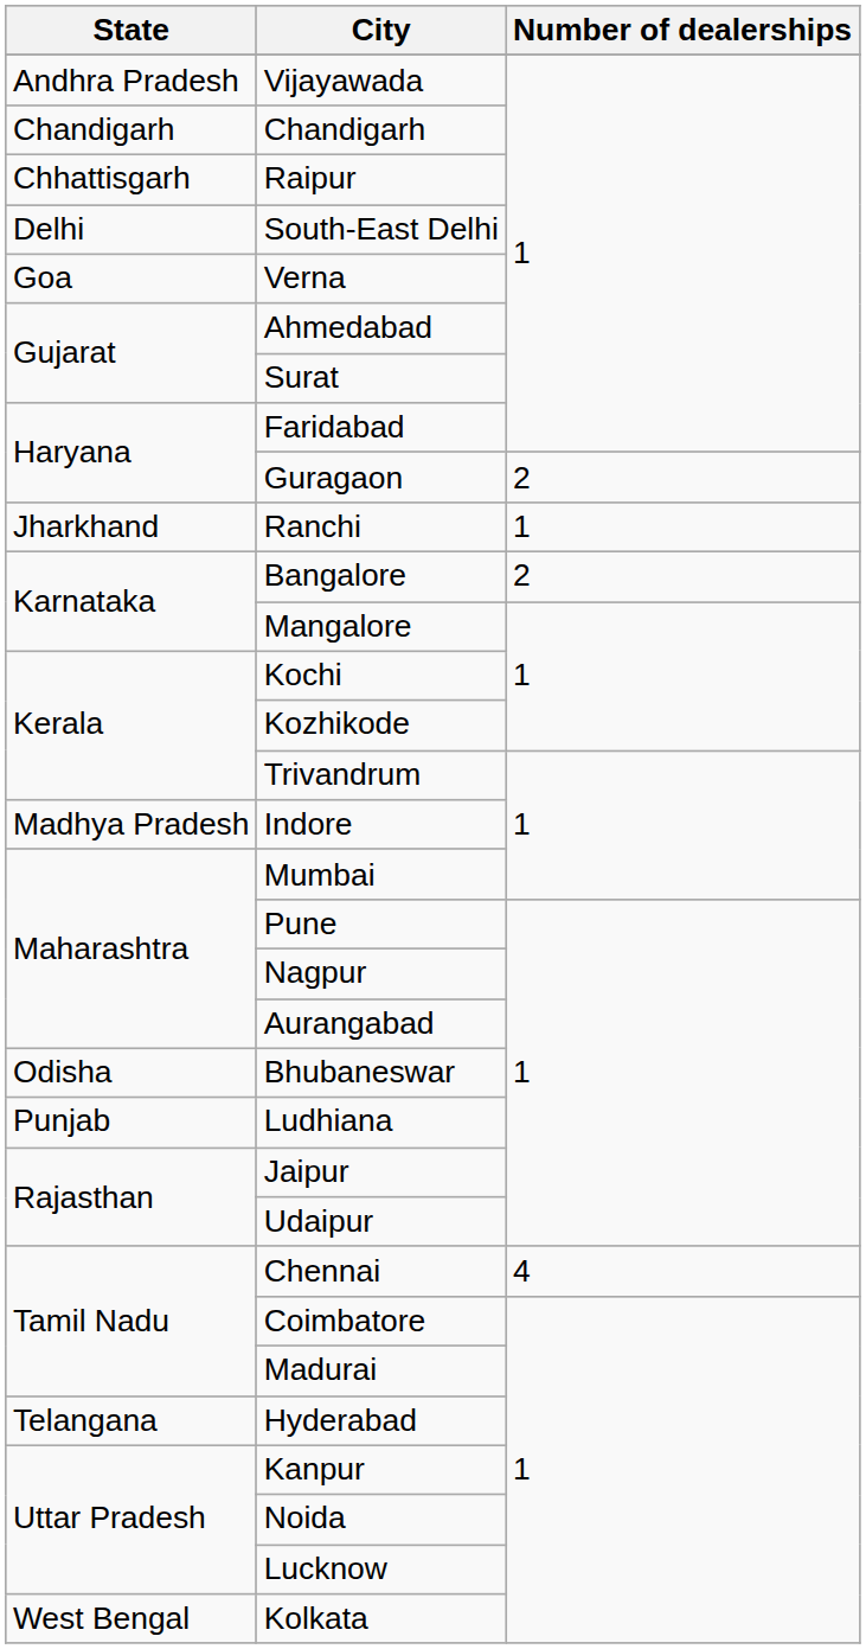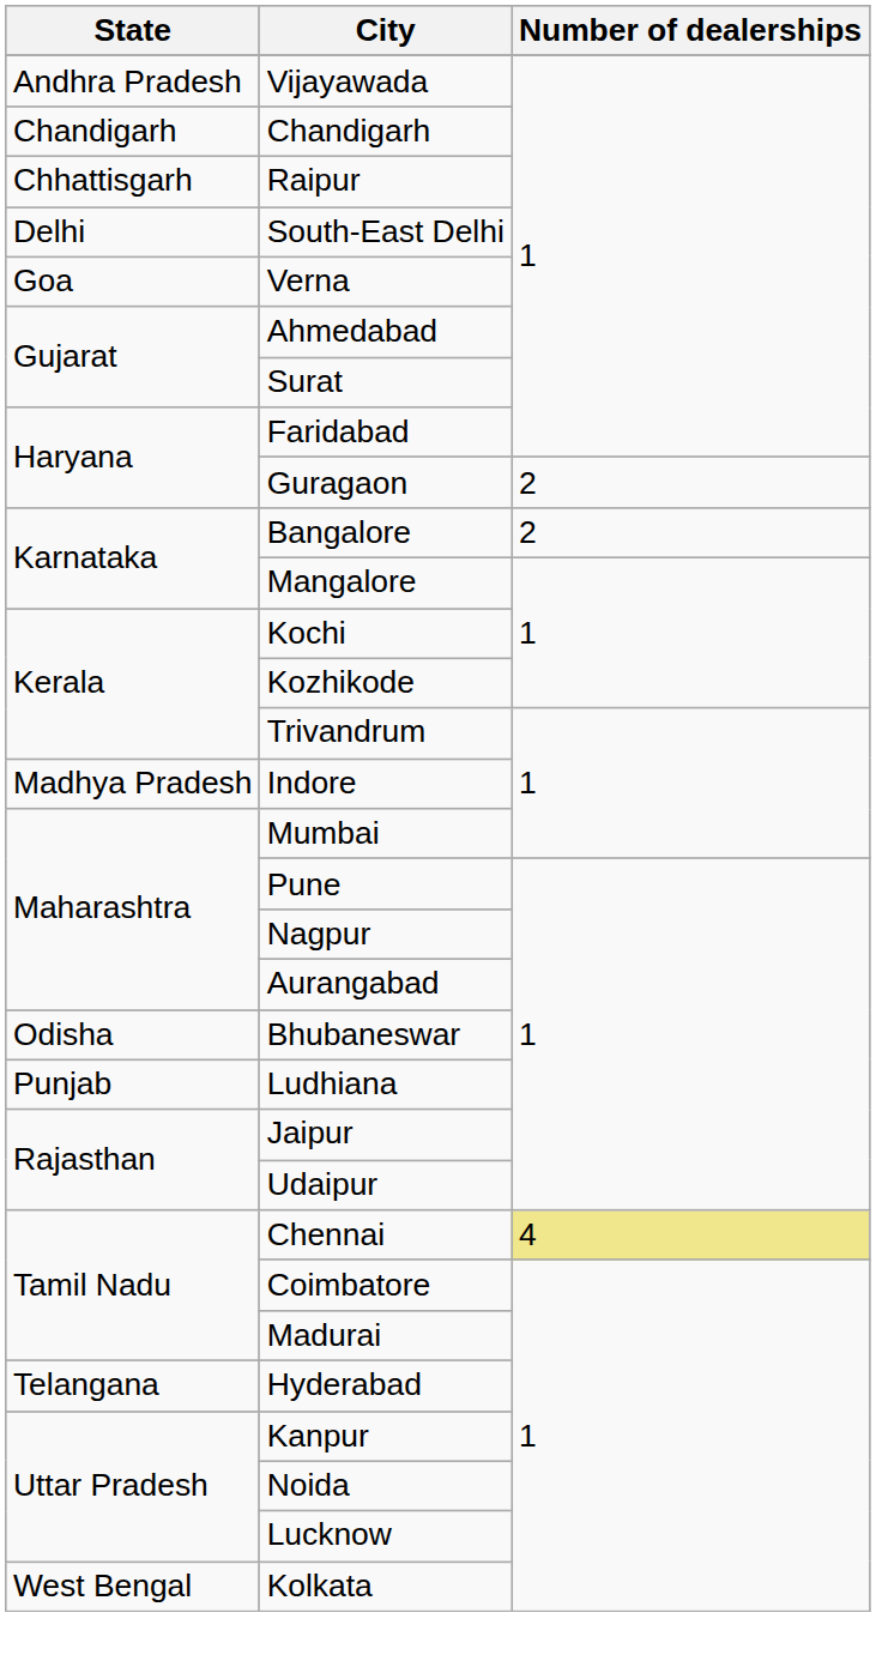 <table class="wikitable">
 <tr>
 <th>State</th>
 <th>City</th>
 <th>Number of dealerships</th>
 </tr>
 <tr>
 </tr>
 <tr>
 <td>Andhra Pradesh</td>
 <td>Vijayawada</td>
 <td rowspan="8">1</td>
 </tr>
 <tr>
 <td>Chandigarh</td>
 <td>Chandigarh</td>
 </tr>
 <tr>
 <td>Chhattisgarh</td>
 <td>Raipur</td>
 </tr>
 <tr>
 <td>Delhi</td>
 <td>South-East Delhi</td>
 </tr>
 <tr>
 <td>Goa</td>
 <td>Verna</td>
 </tr>
 <tr>
 <td rowspan="2">Gujarat</td>
 <td>Ahmedabad</td>
 </tr>
 <tr>
 <td>Surat</td>
 </tr>
 <tr>
 <td rowspan="2">Haryana</td>
 <td>Faridabad</td>
 </tr>
 <tr>
 <td>Guragaon</td>
 <td>2</td>
-</tr>
-<tr>
-<td>Jharkhand</td>
-<td>Ranchi</td>
-<td>1</td>
 </tr>
 <tr>
 <td rowspan="2">Karnataka</td>
 <td>Bangalore</td>
 <td>2</td>
 </tr>
 <tr>
 <td>Mangalore</td>
 <td rowspan="3">1</td>
 </tr>
 <tr>
 <td rowspan="3">Kerala</td>
 <td>Kochi</td>
 </tr>
 <tr>
 <td>Kozhikode</td>
 </tr>
 <tr>
 <td>Trivandrum</td>
 <td rowspan="3">1</td>
 </tr>
 <tr>
 <td rowspan="1">Madhya Pradesh</td>
 <td>Indore</td>
 </tr>
 <tr>
 <td rowspan="4">Maharashtra</td>
 <td>Mumbai</td>
 </tr>
 <tr>
 <td>Pune</td>
 <td rowspan="7">1</td>
 </tr>
 <tr>
 <td>Nagpur</td>
 </tr>
 <tr>
 <td>Aurangabad</td>
 </tr>
 <tr>
 <td>Odisha</td>
 <td>Bhubaneswar</td>
 </tr>
 <tr>
 <td>Punjab</td>
 <td>Ludhiana</td>
 </tr>
 <tr>
 <td rowspan="2">Rajasthan</td>
 <td>Jaipur</td>
 </tr>
 <tr>
 <td>Udaipur</td>
 </tr>
 <tr>
 <td rowspan="3">Tamil Nadu</td>
 <td>Chennai</td>
-<td>4</td>
+<td style="background: khaki;">4</td>
 </tr>
 <tr>
 <td>Coimbatore</td>
 <td rowspan="7">1</td>
 </tr>
 <tr>
 <td>Madurai</td>
 </tr>
 <tr>
 <td>Telangana</td>
 <td>Hyderabad</td>
 </tr>
 <tr>
 <td rowspan="3">Uttar Pradesh</td>
 <td>Kanpur</td>
 </tr>
 <tr>
 <td>Noida</td>
 </tr>
 <tr>
 <td>Lucknow</td>
 </tr>
 <tr>
 <td>West Bengal</td>
 <td>Kolkata</td>
 </tr>
 </table>
